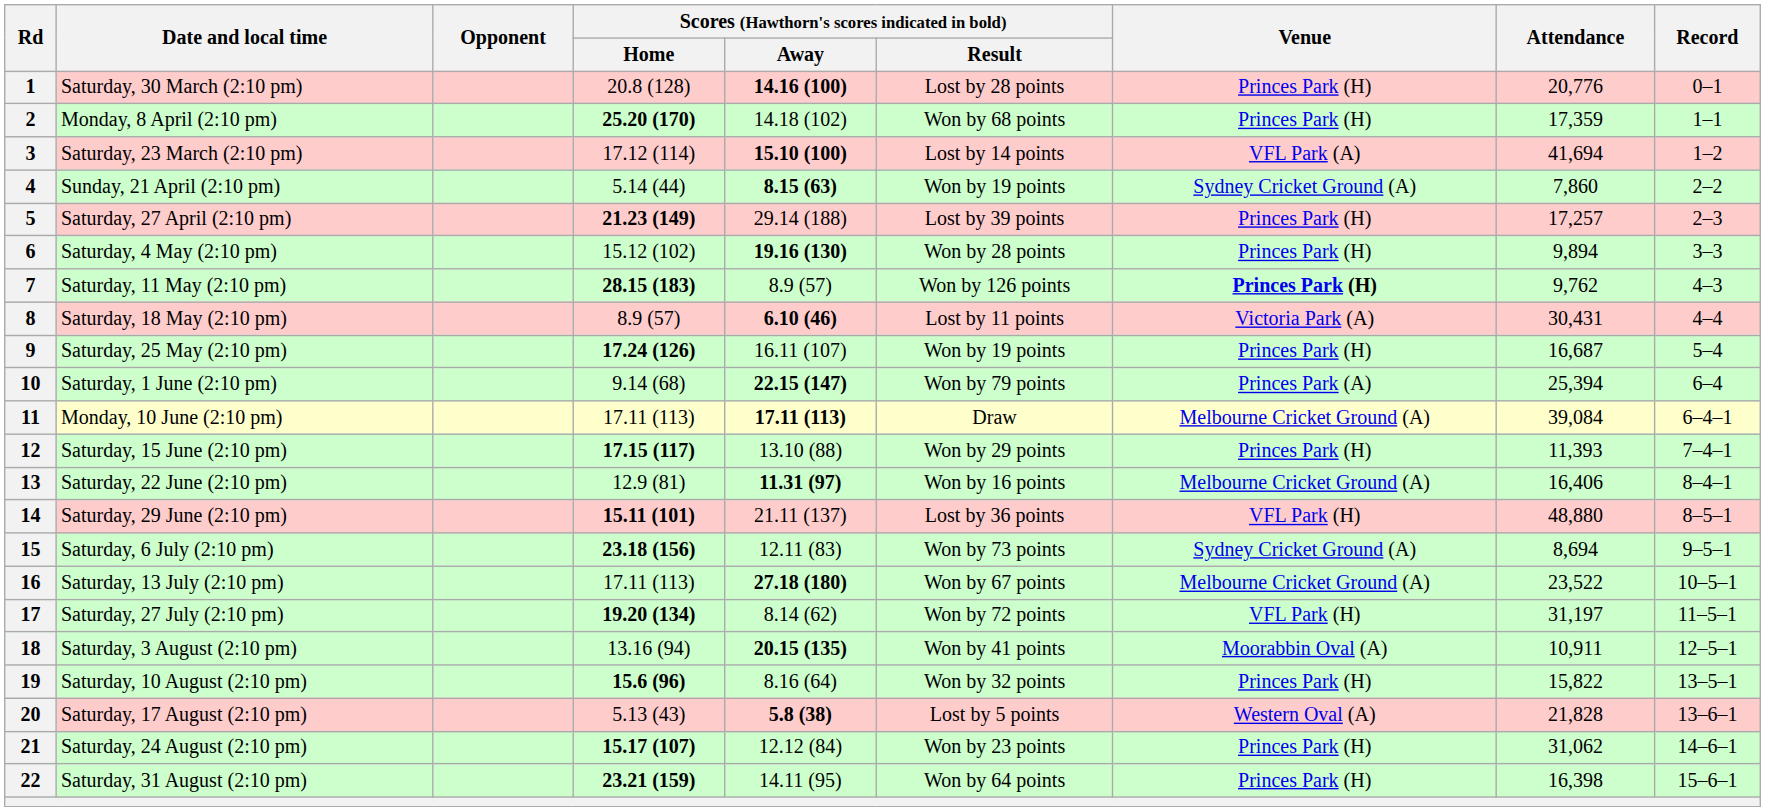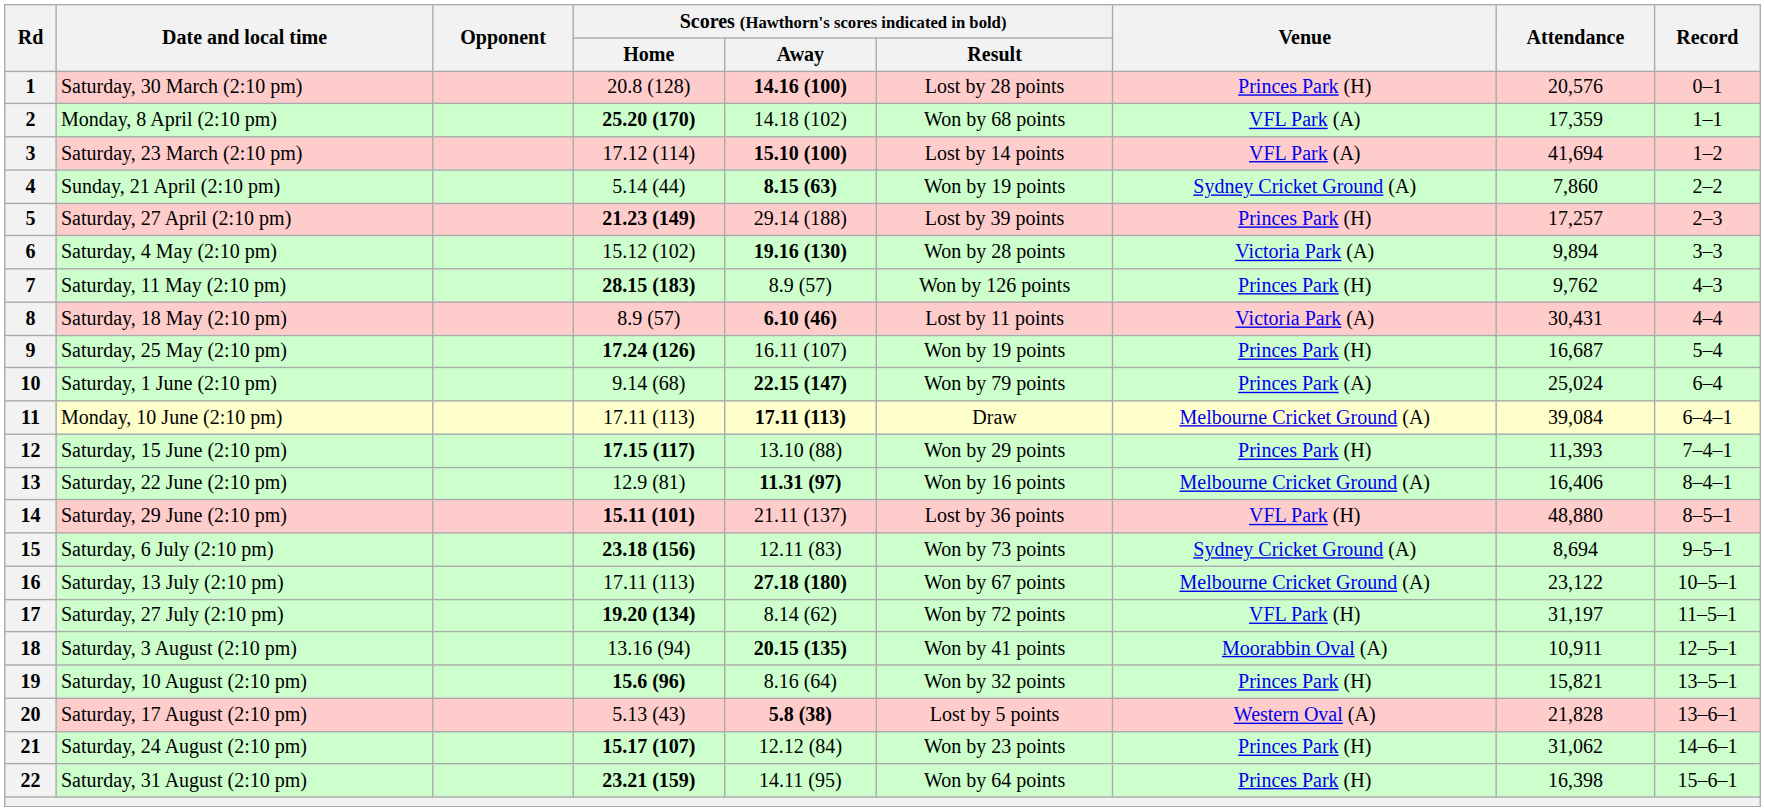 <table class="wikitable" style="font-size:90%; text-align:center; width: 100%; margin-left: auto; margin-right: auto">
 <tr>
 <th rowspan="2">Rd</th>
 <th rowspan="2">Date and local time</th>
 <th rowspan="2">Opponent</th>
 <th colspan="3">Scores <small>(Hawthorn's scores indicated in bold)</small></th>
 <th rowspan="2">Venue</th>
 <th rowspan="2">Attendance</th>
 <th rowspan="2">Record</th>
 </tr>
 <tr>
 <th>Home</th>
 <th>Away</th>
 <th>Result</th>
 </tr>
 <tr style="background:#fcc;">
 <th>1</th>
 <td align=left>Saturday, 30 March (2:10 pm)</td>
 <td align=left></td>
 <td>20.8 (128)</td>
 <td><strong>14.16 (100)</strong></td>
 <td>Lost by 28 points</td>
 <td><a href='#'>Princes Park</a> (H)</td>
-<td>20,776</td>
+<td>20,576</td>
 <td>0–1</td>
 </tr>
 <tr style="background:#cfc">
 <th>2</th>
 <td align=left>Monday, 8 April (2:10 pm)</td>
 <td align=left></td>
 <td><strong>25.20 (170)</strong></td>
 <td>14.18 (102)</td>
 <td>Won by 68 points</td>
-<td><a href='#'>Princes Park</a> (H)</td>
+<td><a href='#'>VFL Park</a> (A)</td>
 <td>17,359</td>
 <td>1–1</td>
 </tr>
 <tr style="background:#fcc;">
 <th>3</th>
 <td align=left>Saturday, 23 March (2:10 pm)</td>
 <td align=left></td>
 <td>17.12 (114)</td>
 <td><strong>15.10 (100)</strong></td>
 <td>Lost by 14 points</td>
 <td><a href='#'>VFL Park</a> (A)</td>
 <td>41,694</td>
 <td>1–2</td>
 </tr>
 <tr style="background:#cfc">
 <th>4</th>
 <td align=left>Sunday, 21 April (2:10 pm)</td>
 <td align=left></td>
 <td>5.14 (44)</td>
 <td><strong>8.15 (63)</strong></td>
 <td>Won by 19 points</td>
 <td><a href='#'>Sydney Cricket Ground</a> (A)</td>
 <td>7,860</td>
 <td>2–2</td>
 </tr>
 <tr style="background:#fcc;">
 <th>5</th>
 <td align=left>Saturday, 27 April (2:10 pm)</td>
 <td align=left></td>
 <td><strong>21.23 (149)</strong></td>
 <td>29.14 (188)</td>
 <td>Lost by 39 points</td>
 <td><a href='#'>Princes Park</a> (H)</td>
 <td>17,257</td>
 <td>2–3</td>
 </tr>
 <tr style="background:#cfc">
 <th>6</th>
 <td align=left>Saturday, 4 May (2:10 pm)</td>
 <td align=left></td>
 <td>15.12 (102)</td>
 <td><strong>19.16 (130)</strong></td>
 <td>Won by 28 points</td>
-<td><a href='#'>Princes Park</a> (H)</td>
+<td><a href='#'>Victoria Park</a> (A)</td>
 <td>9,894</td>
 <td>3–3</td>
 </tr>
 <tr style="background:#cfc">
 <th>7</th>
 <td align=left>Saturday, 11 May (2:10 pm)</td>
 <td align=left></td>
 <td><strong>28.15 (183)</strong></td>
 <td>8.9 (57)</td>
 <td>Won by 126 points</td>
-<td><strong><a href='#'>Princes Park</a> (H)</strong></td>
+<td><a href='#'>Princes Park</a> (H)</td>
 <td>9,762</td>
 <td>4–3</td>
 </tr>
 <tr style="background:#fcc;">
 <th>8</th>
 <td align=left>Saturday, 18 May (2:10 pm)</td>
 <td align=left></td>
 <td>8.9 (57)</td>
 <td><strong>6.10 (46)</strong></td>
 <td>Lost by 11 points</td>
 <td><a href='#'>Victoria Park</a> (A)</td>
 <td>30,431</td>
 <td>4–4</td>
 </tr>
 <tr style="background:#cfc">
 <th>9</th>
 <td align=left>Saturday, 25 May (2:10 pm)</td>
 <td align=left></td>
 <td><strong>17.24 (126)</strong></td>
 <td>16.11 (107)</td>
 <td>Won by 19 points</td>
 <td><a href='#'>Princes Park</a> (H)</td>
 <td>16,687</td>
 <td>5–4</td>
 </tr>
 <tr style="background:#cfc">
 <th>10</th>
 <td align=left>Saturday, 1 June (2:10 pm)</td>
 <td align=left></td>
 <td>9.14 (68)</td>
 <td><strong>22.15 (147)</strong></td>
 <td>Won by 79 points</td>
 <td><a href='#'>Princes Park</a> (A)</td>
-<td>25,394</td>
+<td>25,024</td>
 <td>6–4</td>
 </tr>
 <tr style="background:#ffc;">
 <th>11</th>
 <td align=left>Monday, 10 June (2:10 pm)</td>
 <td align=left></td>
 <td>17.11 (113)</td>
 <td><strong>17.11 (113)</strong></td>
 <td>Draw</td>
 <td><a href='#'>Melbourne Cricket Ground</a> (A)</td>
 <td>39,084</td>
 <td>6–4–1</td>
 </tr>
 <tr style="background:#cfc">
 <th>12</th>
 <td align=left>Saturday, 15 June (2:10 pm)</td>
 <td align=left></td>
 <td><strong>17.15 (117)</strong></td>
 <td>13.10 (88)</td>
 <td>Won by 29 points</td>
 <td><a href='#'>Princes Park</a> (H)</td>
 <td>11,393</td>
 <td>7–4–1</td>
 </tr>
 <tr style="background:#cfc">
 <th>13</th>
 <td align=left>Saturday, 22 June (2:10 pm)</td>
 <td align=left></td>
 <td>12.9 (81)</td>
 <td><strong>11.31 (97)</strong></td>
 <td>Won by 16 points</td>
 <td><a href='#'>Melbourne Cricket Ground</a> (A)</td>
 <td>16,406</td>
 <td>8–4–1</td>
 </tr>
 <tr style="background:#fcc;">
 <th>14</th>
 <td align=left>Saturday, 29 June (2:10 pm)</td>
 <td align=left></td>
 <td><strong>15.11 (101)</strong></td>
 <td>21.11 (137)</td>
 <td>Lost by 36 points</td>
 <td><a href='#'>VFL Park</a> (H)</td>
 <td>48,880</td>
 <td>8–5–1</td>
 </tr>
 <tr style="background:#cfc">
 <th>15</th>
 <td align=left>Saturday, 6 July (2:10 pm)</td>
 <td align=left></td>
 <td><strong>23.18 (156)</strong></td>
 <td>12.11 (83)</td>
 <td>Won by 73 points</td>
 <td><a href='#'>Sydney Cricket Ground</a> (A)</td>
 <td>8,694</td>
 <td>9–5–1</td>
 </tr>
 <tr style="background:#cfc">
 <th>16</th>
 <td align=left>Saturday, 13 July (2:10 pm)</td>
 <td align=left></td>
 <td>17.11 (113)</td>
 <td><strong>27.18 (180)</strong></td>
 <td>Won by 67 points</td>
 <td><a href='#'>Melbourne Cricket Ground</a> (A)</td>
-<td>23,522</td>
+<td>23,122</td>
 <td>10–5–1</td>
 </tr>
 <tr style="background:#cfc">
 <th>17</th>
 <td align=left>Saturday, 27 July (2:10 pm)</td>
 <td align=left></td>
 <td><strong>19.20 (134)</strong></td>
 <td>8.14 (62)</td>
 <td>Won by 72 points</td>
 <td><a href='#'>VFL Park</a> (H)</td>
 <td>31,197</td>
 <td>11–5–1</td>
 </tr>
 <tr style="background:#cfc">
 <th>18</th>
 <td align=left>Saturday, 3 August (2:10 pm)</td>
 <td align=left></td>
 <td>13.16 (94)</td>
 <td><strong>20.15 (135)</strong></td>
 <td>Won by 41 points</td>
 <td><a href='#'>Moorabbin Oval</a> (A)</td>
 <td>10,911</td>
 <td>12–5–1</td>
 </tr>
 <tr style="background:#cfc">
 <th>19</th>
 <td align=left>Saturday, 10 August (2:10 pm)</td>
 <td align=left></td>
 <td><strong>15.6 (96)</strong></td>
 <td>8.16 (64)</td>
 <td>Won by 32 points</td>
 <td><a href='#'>Princes Park</a> (H)</td>
-<td>15,822</td>
+<td>15,821</td>
 <td>13–5–1</td>
 </tr>
 <tr style="background:#fcc;">
 <th>20</th>
 <td align=left>Saturday, 17 August (2:10 pm)</td>
 <td align=left></td>
 <td>5.13 (43)</td>
 <td><strong>5.8 (38)</strong></td>
 <td>Lost by 5 points</td>
 <td><a href='#'>Western Oval</a> (A)</td>
 <td>21,828</td>
 <td>13–6–1</td>
 </tr>
 <tr style="background:#cfc">
 <th>21</th>
 <td align=left>Saturday, 24 August (2:10 pm)</td>
 <td align=left></td>
 <td><strong>15.17 (107)</strong></td>
 <td>12.12 (84)</td>
 <td>Won by 23 points</td>
 <td><a href='#'>Princes Park</a> (H)</td>
 <td>31,062</td>
 <td>14–6–1</td>
 </tr>
 <tr style="background:#cfc">
 <th>22</th>
 <td align=left>Saturday, 31 August (2:10 pm)</td>
 <td align=left></td>
 <td><strong>23.21 (159)</strong></td>
 <td>14.11 (95)</td>
 <td>Won by 64 points</td>
 <td><a href='#'>Princes Park</a> (H)</td>
 <td>16,398</td>
 <td>15–6–1</td>
 </tr>
 <tr>
 <th colspan=9></th>
 </tr>
 </table>
